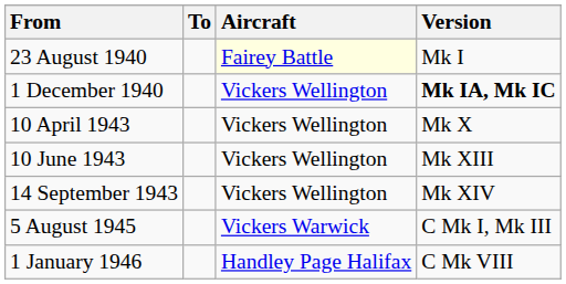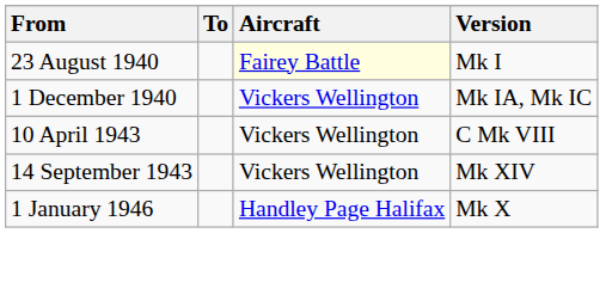 <table class="wikitable">
 <tr>
 </tr>
 <tr>
 <th style="text-align: left;">From</th>
 <th style="text-align: left;">To</th>
 <th style="text-align: left;">Aircraft</th>
 <th style="text-align: left;">Version</th>
 </tr>
 <tr>
 <td>23 August 1940</td>
 <td></td>
 <td style="background: lightyellow;"><a href='#'>Fairey Battle</a></td>
 <td>Mk I</td>
 </tr>
 <tr>
 <td>1 December 1940</td>
 <td></td>
 <td><a href='#'>Vickers Wellington</a></td>
-<td><strong>Mk IA, Mk IC</strong></td>
+<td>Mk IA, Mk IC</td>
 </tr>
 <tr>
 <td>10 April 1943</td>
 <td></td>
 <td>Vickers Wellington</td>
-<td>Mk X</td>
-</tr>
-<tr>
-<td>10 June 1943</td>
-<td></td>
-<td>Vickers Wellington</td>
-<td>Mk XIII</td>
+<td>C Mk VIII</td>
 </tr>
 <tr>
 <td>14 September 1943</td>
 <td></td>
 <td>Vickers Wellington</td>
 <td>Mk XIV</td>
 </tr>
 <tr>
-<td>5 August 1945</td>
-<td></td>
-<td><a href='#'>Vickers Warwick</a></td>
-<td>C Mk I, Mk III</td>
-</tr>
-<tr>
 <td>1 January 1946</td>
 <td></td>
 <td><a href='#'>Handley Page Halifax</a></td>
-<td>C Mk VIII</td>
+<td>Mk X</td>
 </tr>
 </table>
